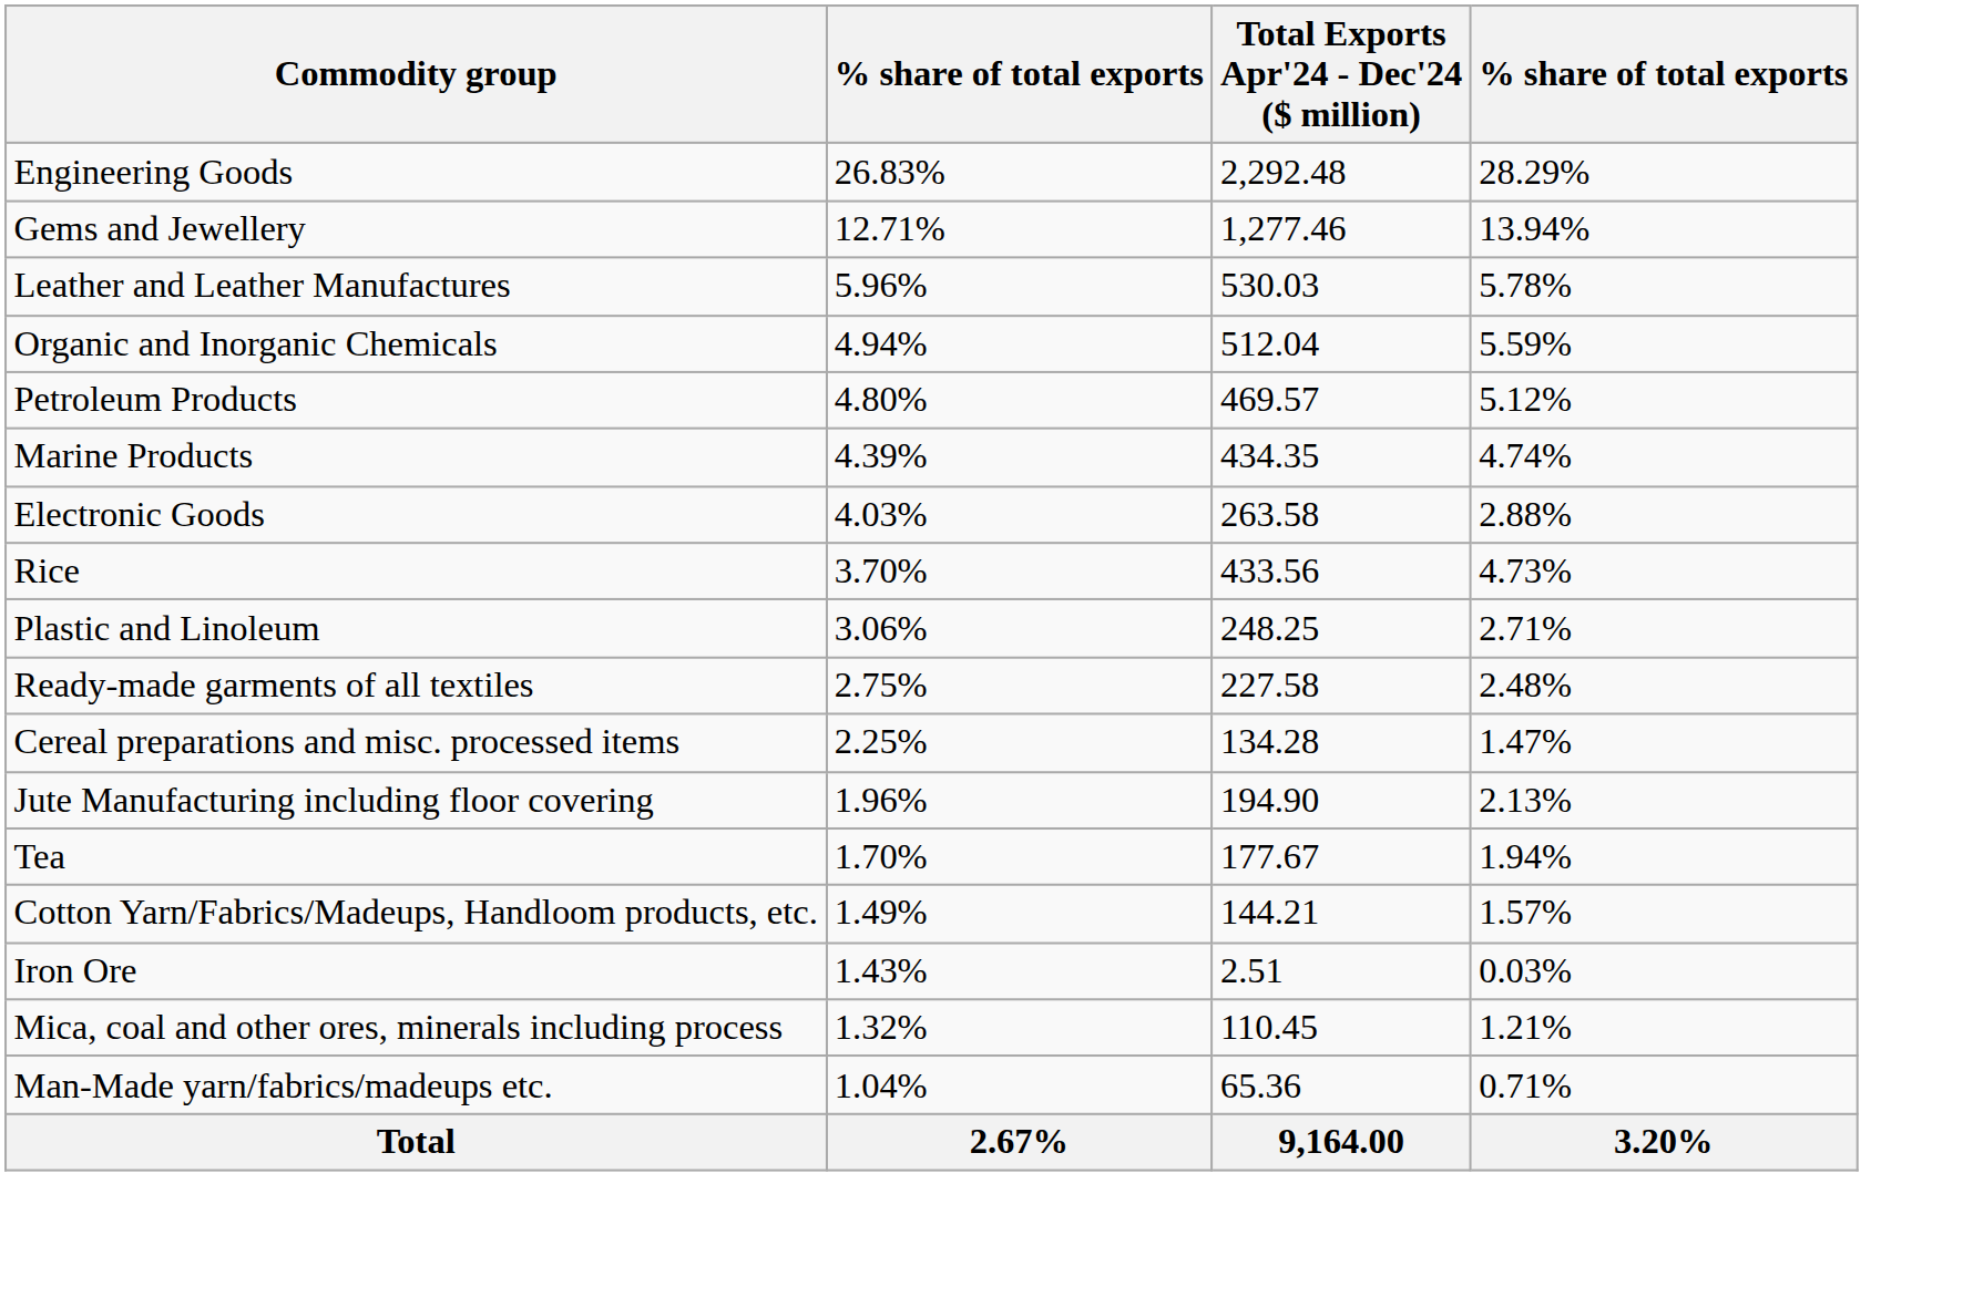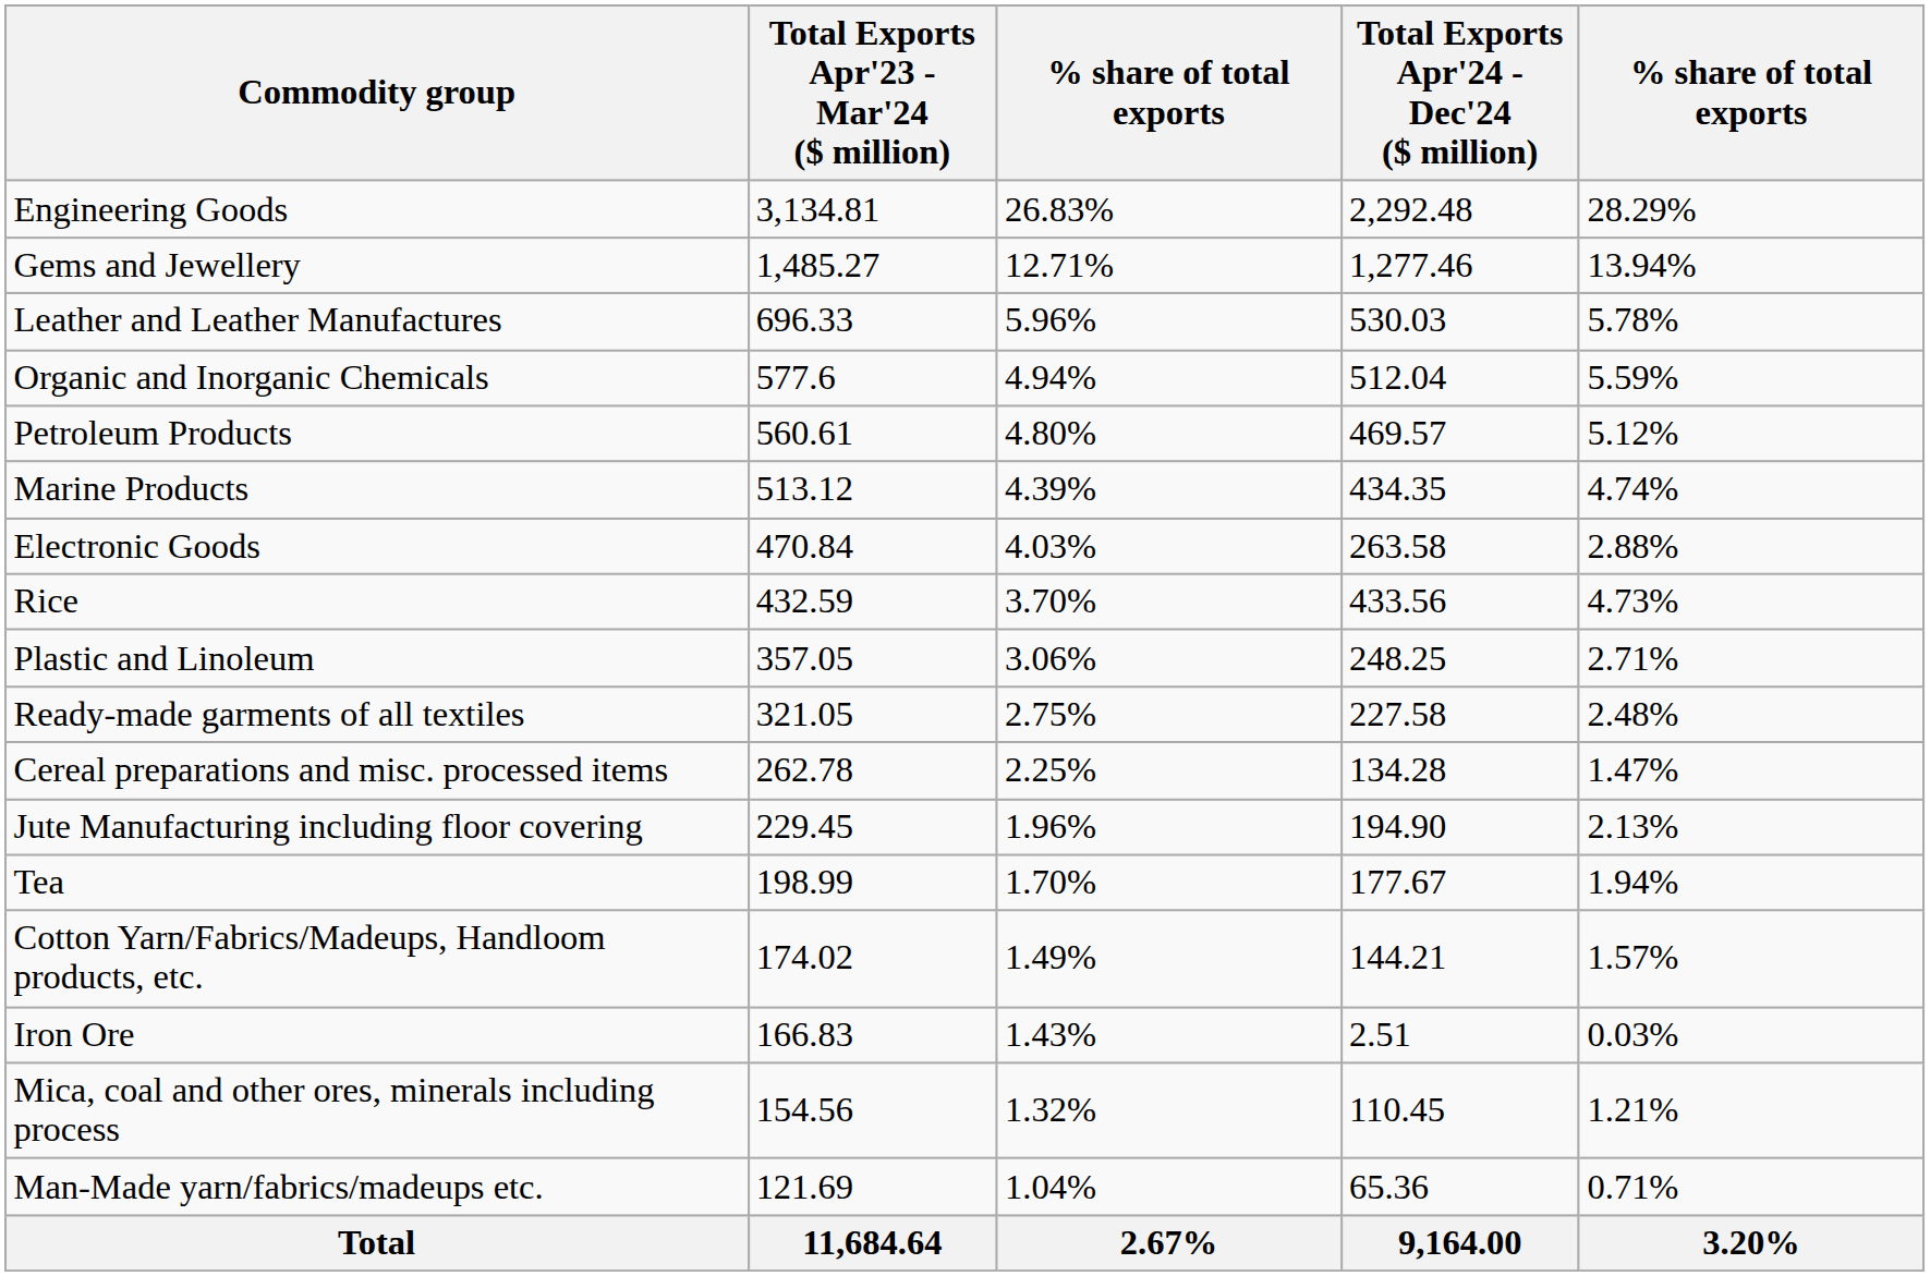 <table class="wikitable sortable">
 <tr>
 <th>Commodity group</th>
+<th>Total Exports<br>Apr'23 - Mar'24<br>($ million)</th>
 <th>% share of total exports</th>
 <th>Total Exports<br>Apr'24 - Dec'24<br>($ million)</th>
 <th>% share of total exports</th>
 </tr>
 <tr>
 <td>Engineering Goods</td>
+<td>3,134.81</td>
 <td>26.83%</td>
 <td>2,292.48</td>
 <td>28.29%</td>
 </tr>
 <tr>
 <td>Gems and Jewellery</td>
+<td>1,485.27</td>
 <td>12.71%</td>
 <td>1,277.46</td>
 <td>13.94%</td>
 </tr>
 <tr>
 <td>Leather and Leather Manufactures</td>
+<td>696.33</td>
 <td>5.96%</td>
 <td>530.03</td>
 <td>5.78%</td>
 </tr>
 <tr>
 <td>Organic and Inorganic Chemicals</td>
+<td>577.6</td>
 <td>4.94%</td>
 <td>512.04</td>
 <td>5.59%</td>
 </tr>
 <tr>
 <td>Petroleum Products</td>
+<td>560.61</td>
 <td>4.80%</td>
 <td>469.57</td>
 <td>5.12%</td>
 </tr>
 <tr>
 <td>Marine Products</td>
+<td>513.12</td>
 <td>4.39%</td>
 <td>434.35</td>
 <td>4.74%</td>
 </tr>
 <tr>
 <td>Electronic Goods</td>
+<td>470.84</td>
 <td>4.03%</td>
 <td>263.58</td>
 <td>2.88%</td>
 </tr>
 <tr>
 <td>Rice</td>
+<td>432.59</td>
 <td>3.70%</td>
 <td>433.56</td>
 <td>4.73%</td>
 </tr>
 <tr>
 <td>Plastic and Linoleum</td>
+<td>357.05</td>
 <td>3.06%</td>
 <td>248.25</td>
 <td>2.71%</td>
 </tr>
 <tr>
 <td>Ready-made garments of all textiles</td>
+<td>321.05</td>
 <td>2.75%</td>
 <td>227.58</td>
 <td>2.48%</td>
 </tr>
 <tr>
 <td>Cereal preparations and misc. processed items</td>
+<td>262.78</td>
 <td>2.25%</td>
 <td>134.28</td>
 <td>1.47%</td>
 </tr>
 <tr>
 <td>Jute Manufacturing including floor covering</td>
+<td>229.45</td>
 <td>1.96%</td>
 <td>194.90</td>
 <td>2.13%</td>
 </tr>
 <tr>
 <td>Tea</td>
+<td>198.99</td>
 <td>1.70%</td>
 <td>177.67</td>
 <td>1.94%</td>
 </tr>
 <tr>
 <td>Cotton Yarn/Fabrics/Madeups, Handloom products, etc.</td>
+<td>174.02</td>
 <td>1.49%</td>
 <td>144.21</td>
 <td>1.57%</td>
 </tr>
 <tr>
 <td>Iron Ore</td>
+<td>166.83</td>
 <td>1.43%</td>
 <td>2.51</td>
 <td>0.03%</td>
 </tr>
 <tr>
 <td>Mica, coal and other ores, minerals including process</td>
+<td>154.56</td>
 <td>1.32%</td>
 <td>110.45</td>
 <td>1.21%</td>
 </tr>
 <tr>
 <td>Man-Made yarn/fabrics/madeups etc.</td>
+<td>121.69</td>
 <td>1.04%</td>
 <td>65.36</td>
 <td>0.71%</td>
 </tr>
 <tr>
 <th>Total</th>
+<th>11,684.64</th>
 <th>2.67%</th>
 <th>9,164.00</th>
 <th>3.20%</th>
 </tr>
 </table>
